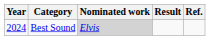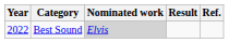 <table class="wikitable">
 <tr>
 <th>Year</th>
 <th>Category</th>
 <th>Nominated work</th>
 <th>Result</th>
 <th>Ref.</th>
 </tr>
 <tr>
-<td><a href='#'>2024</a></td>
+<td><a href='#'>2022</a></td>
 <td><a href='#'>Best Sound</a></td>
 <td style="background: lightgrey;"><em><a href='#'>Elvis</a></em></td>
 <td></td>
 <td></td>
 </tr>
 </table>
